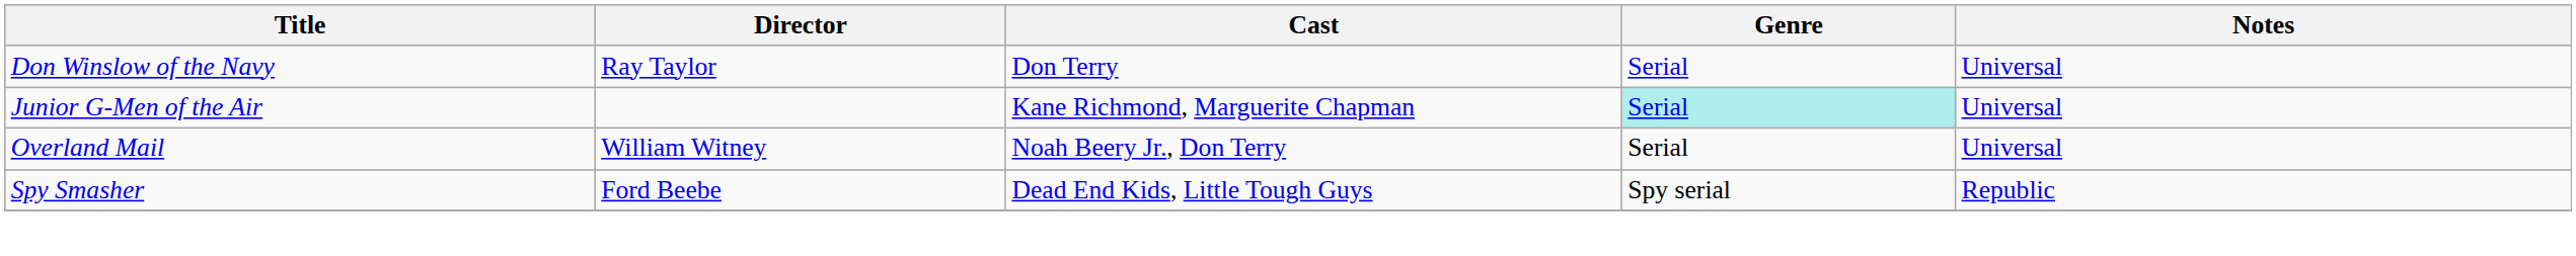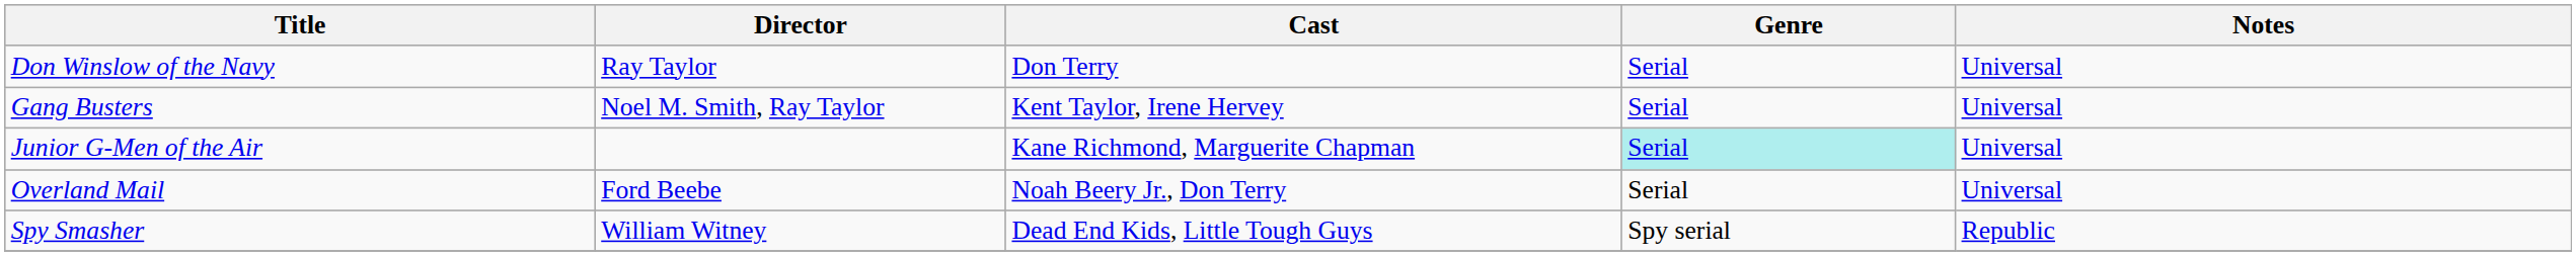 <table class="wikitable" style="width:100%;">
 <tr>
 <th style="width:23%;">Title</th>
 <th style="width:16%;">Director</th>
 <th style="width:24%;">Cast</th>
 <th style="width:13%;">Genre</th>
 <th style="width:24%;">Notes</th>
 </tr>
 <tr>
 <td><em><a href='#'>Don Winslow of the Navy</a></em></td>
 <td><a href='#'>Ray Taylor</a></td>
 <td><a href='#'>Don Terry</a></td>
 <td><a href='#'>Serial</a></td>
 <td><a href='#'>Universal</a></td>
 </tr>
 <tr>
+<td><em><a href='#'>Gang Busters</a></em></td>
+<td><a href='#'>Noel M. Smith</a>, <a href='#'>Ray Taylor</a></td>
+<td><a href='#'>Kent Taylor</a>, <a href='#'>Irene Hervey</a></td>
+<td><a href='#'>Serial</a></td>
+<td><a href='#'>Universal</a></td>
+</tr>
+<tr>
 <td><em><a href='#'>Junior G-Men of the Air</a></em></td>
 <td></td>
 <td><a href='#'>Kane Richmond</a>, <a href='#'>Marguerite Chapman</a></td>
 <td style="background: paleturquoise;"><a href='#'>Serial</a></td>
 <td><a href='#'>Universal</a></td>
 </tr>
 <tr>
 <td><em><a href='#'>Overland Mail</a></em></td>
-<td><a href='#'>William Witney</a></td>
+<td><a href='#'>Ford Beebe</a></td>
 <td><a href='#'>Noah Beery Jr.</a>, <a href='#'>Don Terry</a></td>
 <td>Serial</td>
 <td><a href='#'>Universal</a></td>
 </tr>
 <tr>
 <td><em><a href='#'>Spy Smasher</a></em></td>
-<td><a href='#'>Ford Beebe</a></td>
+<td><a href='#'>William Witney</a></td>
 <td><a href='#'>Dead End Kids</a>, <a href='#'>Little Tough Guys</a></td>
 <td>Spy serial</td>
 <td><a href='#'>Republic</a></td>
 </tr>
 <tr>
 </tr>
 </table>
